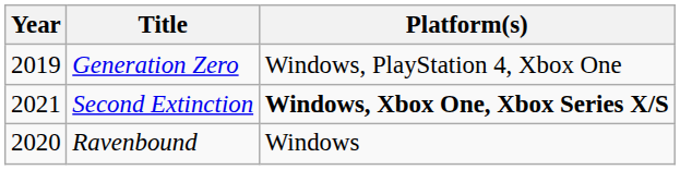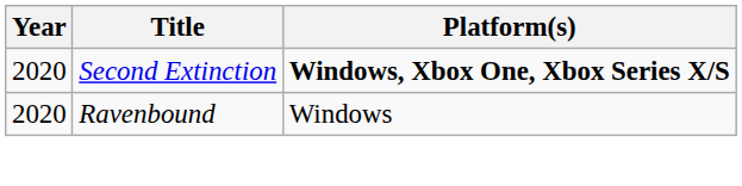 <table class="wikitable">
 <tr>
 <th>Year</th>
 <th>Title</th>
 <th>Platform(s)</th>
 </tr>
 <tr>
-<td>2019</td>
-<td><em><a href='#'>Generation Zero</a></em></td>
-<td>Windows, PlayStation 4, Xbox One</td>
-</tr>
-<tr>
-<td>2021</td>
+<td>2020</td>
 <td><em><a href='#'>Second Extinction</a></em></td>
 <td><strong>Windows, Xbox One, Xbox Series X/S</strong></td>
 </tr>
 <tr>
 <td>2020</td>
 <td><em>Ravenbound</em></td>
 <td>Windows</td>
 </tr>
 </table>
